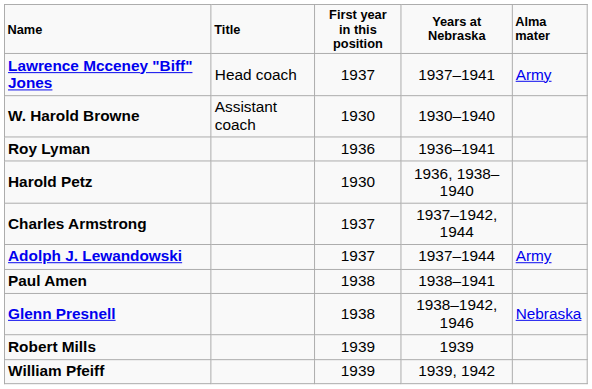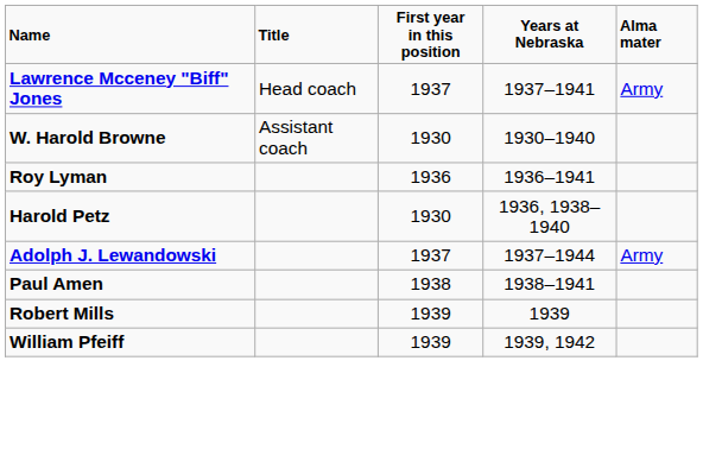 <table class="wikitable">
 <tr style="font-size:smaller">
 <td><strong>Name</strong></td>
 <td><strong>Title</strong></td>
 <td align="center"><strong>First year<br>in this position</strong></td>
 <td align="center"><strong>Years at Nebraska</strong></td>
 <td><strong>Alma mater</strong></td>
 </tr>
 <tr>
 <td><strong><a href='#'>Lawrence Mcceney "Biff" Jones</a></strong></td>
 <td>Head coach</td>
 <td align="center">1937</td>
 <td align="center">1937–1941</td>
 <td><a href='#'>Army</a></td>
 </tr>
 <tr>
 <td><strong>W. Harold Browne</strong></td>
 <td>Assistant coach</td>
 <td align="center">1930</td>
 <td align="center">1930–1940</td>
 <td></td>
 </tr>
 <tr>
 <td><strong>Roy Lyman</strong></td>
 <td></td>
 <td align="center">1936</td>
 <td align="center">1936–1941</td>
 <td></td>
 </tr>
 <tr>
 <td><strong>Harold Petz</strong></td>
 <td></td>
 <td align="center">1930</td>
 <td align="center">1936, 1938–1940</td>
 <td></td>
 </tr>
 <tr>
-<td><strong>Charles Armstrong</strong></td>
-<td></td>
-<td align="center">1937</td>
-<td align="center">1937–1942, 1944</td>
-<td></td>
-</tr>
-<tr>
 <td><strong><a href='#'>Adolph J. Lewandowski</a></strong></td>
 <td></td>
 <td align="center">1937</td>
 <td align="center">1937–1944</td>
 <td><a href='#'>Army</a></td>
 </tr>
 <tr>
 <td><strong>Paul Amen</strong></td>
 <td></td>
 <td align="center">1938</td>
 <td align="center">1938–1941</td>
 <td></td>
-</tr>
-<tr>
-<td><strong><a href='#'>Glenn Presnell</a></strong></td>
-<td></td>
-<td align="center">1938</td>
-<td align="center">1938–1942, 1946</td>
-<td><a href='#'>Nebraska</a></td>
 </tr>
 <tr>
 <td><strong>Robert Mills</strong></td>
 <td></td>
 <td align="center">1939</td>
 <td align="center">1939</td>
 <td></td>
 </tr>
 <tr>
 <td><strong>William Pfeiff</strong></td>
 <td></td>
 <td align="center">1939</td>
 <td align="center">1939, 1942</td>
 <td></td>
 </tr>
 </table>
